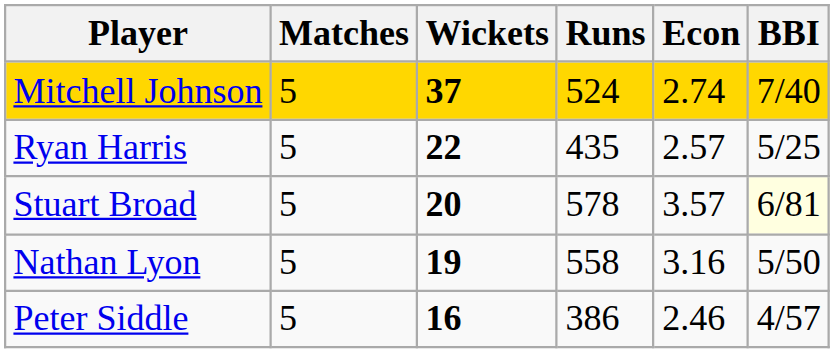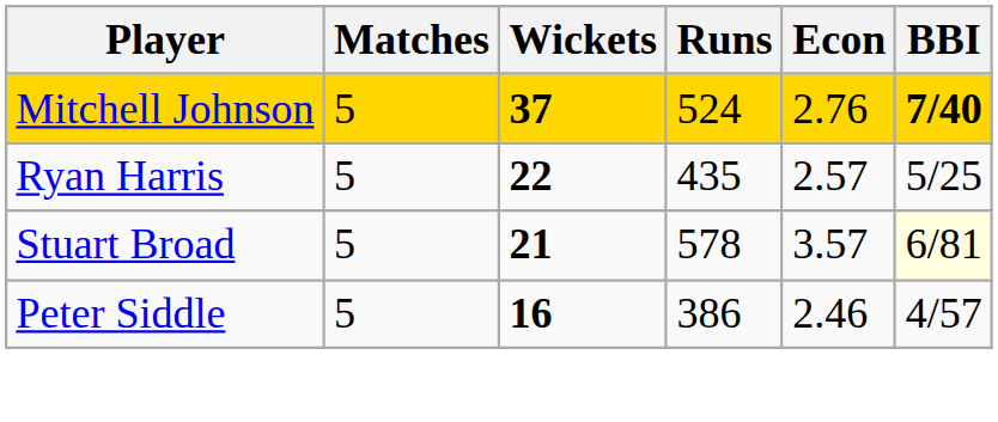 <table class="wikitable">
 <tr>
 <th>Player</th>
 <th>Matches</th>
 <th>Wickets</th>
 <th>Runs</th>
 <th>Econ</th>
 <th>BBI</th>
 </tr>
 <tr style="background:gold">
 <td> <a href='#'>Mitchell Johnson</a></td>
 <td>5</td>
 <td><strong>37</strong></td>
 <td>524</td>
-<td>2.74</td>
-<td>7/40</td>
+<td>2.76</td>
+<td><strong>7/40</strong></td>
 </tr>
 <tr>
 <td> <a href='#'>Ryan Harris</a></td>
 <td>5</td>
 <td><strong>22</strong></td>
 <td>435</td>
 <td>2.57</td>
 <td>5/25</td>
 </tr>
 <tr>
 <td> <a href='#'>Stuart Broad</a></td>
 <td>5</td>
-<td><strong>20</strong></td>
+<td><strong>21</strong></td>
 <td>578</td>
 <td>3.57</td>
 <td style="background: lightyellow;">6/81</td>
-</tr>
-<tr>
-<td> <a href='#'>Nathan Lyon</a></td>
-<td>5</td>
-<td><strong>19</strong></td>
-<td>558</td>
-<td>3.16</td>
-<td>5/50</td>
 </tr>
 <tr>
 <td> <a href='#'>Peter Siddle</a></td>
 <td>5</td>
 <td><strong>16</strong></td>
 <td>386</td>
 <td>2.46</td>
 <td>4/57</td>
 </tr>
 </table>
